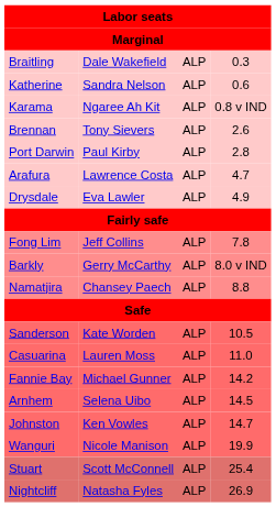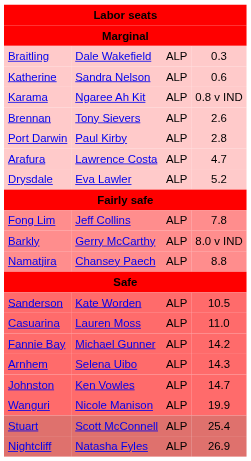 <table class="toccolours" cellpadding="5" cellspacing="0" style="float:left; margin-right:.5em; margin-top:.4em; font-size:90%;">
 <tr>
 <td colspan="4"  style="text-align:center; background:red;"><span><strong>Labor seats</strong></span></td>
 </tr>
 <tr>
 <td colspan="4"  style="text-align:center; background:red;"><span><strong>Marginal</strong></span></td>
 </tr>
 <tr>
 <td style="text-align:left; background:#ffcaca;"><a href='#'>Braitling</a></td>
 <td style="text-align:left; background:#ffcaca;"><a href='#'>Dale Wakefield</a></td>
 <td style="text-align:left; background:#ffcaca;">ALP</td>
 <td style="text-align:center; background:#ffcaca;">0.3</td>
 </tr>
 <tr>
 <td style="text-align:left; background:#ffcaca;"><a href='#'>Katherine</a></td>
 <td style="text-align:left; background:#ffcaca;"><a href='#'>Sandra Nelson</a></td>
 <td style="text-align:left; background:#ffcaca;">ALP</td>
 <td style="text-align:center; background:#ffcaca;">0.6</td>
 </tr>
 <tr>
 <td style="text-align:left; background:#ffcaca;"><a href='#'>Karama</a></td>
 <td style="text-align:left; background:#ffcaca;"><a href='#'>Ngaree Ah Kit</a></td>
 <td style="text-align:left; background:#ffcaca;">ALP</td>
 <td style="text-align:center; background:#ffcaca;">0.8 v IND</td>
 </tr>
 <tr>
 <td style="text-align:left; background:#ffcaca;"><a href='#'>Brennan</a></td>
 <td style="text-align:left; background:#ffcaca;"><a href='#'>Tony Sievers</a></td>
 <td style="text-align:left; background:#ffcaca;">ALP</td>
 <td style="text-align:center; background:#ffcaca;">2.6</td>
 </tr>
 <tr>
 <td style="text-align:left; background:#ffcaca;"><a href='#'>Port Darwin</a></td>
 <td style="text-align:left; background:#ffcaca;"><a href='#'>Paul Kirby</a></td>
 <td style="text-align:left; background:#ffcaca;">ALP</td>
 <td style="text-align:center; background:#ffcaca;">2.8</td>
 </tr>
 <tr>
 <td style="text-align:left; background:#ffcaca;"><a href='#'>Arafura</a></td>
 <td style="text-align:left; background:#ffcaca;"><a href='#'>Lawrence Costa</a></td>
 <td style="text-align:left; background:#ffcaca;">ALP</td>
 <td style="text-align:center; background:#ffcaca;">4.7</td>
 </tr>
 <tr>
 <td style="text-align:left; background:#ffcaca;"><a href='#'>Drysdale</a></td>
 <td style="text-align:left; background:#ffcaca;"><a href='#'>Eva Lawler</a></td>
 <td style="text-align:left; background:#ffcaca;">ALP</td>
-<td style="text-align:center; background:#ffcaca;">4.9</td>
+<td style="text-align:center; background:#ffcaca;">5.2</td>
 </tr>
 <tr>
 <td colspan="4"  style="text-align:center; background:red;"><span><strong>Fairly safe</strong></span></td>
 </tr>
 <tr>
 <td style="text-align:left; background:#ff8d8d;"><a href='#'>Fong Lim</a></td>
 <td style="text-align:left; background:#ff8d8d;"><a href='#'>Jeff Collins</a></td>
 <td style="text-align:left; background:#ff8d8d;">ALP</td>
 <td style="text-align:center; background:#ff8d8d;">7.8</td>
 </tr>
 <tr>
 <td style="text-align:left; background:#ff8d8d;"><a href='#'>Barkly</a></td>
 <td style="text-align:left; background:#ff8d8d;"><a href='#'>Gerry McCarthy</a></td>
 <td style="text-align:left; background:#ff8d8d;">ALP</td>
 <td style="text-align:center; background:#ff8d8d;">8.0 v IND</td>
 </tr>
 <tr>
 <td style="text-align:left; background:#ff8d8d;"><a href='#'>Namatjira</a></td>
 <td style="text-align:left; background:#ff8d8d;"><a href='#'>Chansey Paech</a></td>
 <td style="text-align:left; background:#ff8d8d;">ALP</td>
 <td style="text-align:center; background:#ff8d8d;">8.8</td>
 </tr>
 <tr>
 <td colspan="4"  style="text-align:center; background:red;"><span><strong>Safe</strong></span></td>
 </tr>
 <tr>
 <td style="text-align:left; background:#ff6b6b;"><a href='#'>Sanderson</a></td>
 <td style="text-align:left; background:#ff6b6b;"><a href='#'>Kate Worden</a></td>
 <td style="text-align:left; background:#ff6b6b;">ALP</td>
 <td style="text-align:center; background:#ff6b6b;">10.5</td>
 </tr>
 <tr>
 <td style="text-align:left; background:#ff6b6b;"><a href='#'>Casuarina</a></td>
 <td style="text-align:left; background:#ff6b6b;"><a href='#'>Lauren Moss</a></td>
 <td style="text-align:left; background:#ff6b6b;">ALP</td>
 <td style="text-align:center; background:#ff6b6b;">11.0</td>
 </tr>
 <tr>
 <td style="text-align:left; background:#ff6b6b;"><a href='#'>Fannie Bay</a></td>
 <td style="text-align:left; background:#ff6b6b;"><a href='#'>Michael Gunner</a></td>
 <td style="text-align:left; background:#ff6b6b;">ALP</td>
 <td style="text-align:center; background:#ff6b6b;">14.2</td>
 </tr>
 <tr>
 <td style="text-align:left; background:#ff6b6b;"><a href='#'>Arnhem</a></td>
 <td style="text-align:left; background:#ff6b6b;"><a href='#'>Selena Uibo</a></td>
 <td style="text-align:left; background:#ff6b6b;">ALP</td>
-<td style="text-align:center; background:#ff6b6b;">14.5</td>
+<td style="text-align:center; background:#ff6b6b;">14.3</td>
 </tr>
 <tr>
 <td style="text-align:left; background:#ff6b6b;"><a href='#'>Johnston</a></td>
 <td style="text-align:left; background:#ff6b6b;"><a href='#'>Ken Vowles</a></td>
 <td style="text-align:left; background:#ff6b6b;">ALP</td>
 <td style="text-align:center; background:#ff6b6b;">14.7</td>
 </tr>
 <tr>
 <td style="text-align:left; background:#ff6b6b;"><a href='#'>Wanguri</a></td>
 <td style="text-align:left; background:#ff6b6b;"><a href='#'>Nicole Manison</a></td>
 <td style="text-align:left; background:#ff6b6b;">ALP</td>
 <td style="text-align:center; background:#ff6b6b;">19.9</td>
 </tr>
 <tr>
 <td style="text-align:left; background:#df716d;"><a href='#'>Stuart</a></td>
 <td style="text-align:left; background:#df716d;"><a href='#'>Scott McConnell</a></td>
 <td style="text-align:left; background:#df716d;">ALP</td>
 <td style="text-align:center; background:#df716d;">25.4</td>
 </tr>
 <tr>
 <td style="text-align:left; background:#df716d;"><a href='#'>Nightcliff</a></td>
 <td style="text-align:left; background:#df716d;"><a href='#'>Natasha Fyles</a></td>
 <td style="text-align:left; background:#df716d;">ALP</td>
 <td style="text-align:center; background:#df716d;">26.9</td>
 </tr>
 </table>
